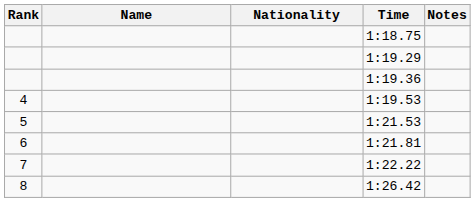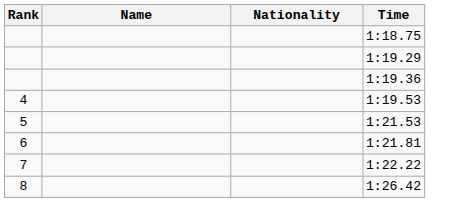 <table class="wikitable sortable" style="text-align:center">
 <tr>
 <th>Rank</th>
 <th style="width:180px">Name</th>
 <th style="width:125px">Nationality</th>
 <th>Time</th>
-<th>Notes</th>
 </tr>
 <tr>
 <td></td>
 <td style="text-align:left;"></td>
 <td style="text-align:left;"></td>
 <td>1:18.75</td>
-<td></td>
 </tr>
 <tr>
 <td></td>
 <td style="text-align:left;"></td>
 <td style="text-align:left;"></td>
 <td>1:19.29</td>
-<td></td>
 </tr>
 <tr>
 <td></td>
 <td style="text-align:left;"></td>
 <td style="text-align:left;"></td>
 <td>1:19.36</td>
-<td></td>
 </tr>
 <tr>
 <td>4</td>
 <td style="text-align:left;"></td>
 <td style="text-align:left;"></td>
 <td>1:19.53</td>
-<td></td>
 </tr>
 <tr>
 <td>5</td>
 <td style="text-align:left;"></td>
 <td style="text-align:left;"></td>
 <td>1:21.53</td>
-<td></td>
 </tr>
 <tr>
 <td>6</td>
 <td style="text-align:left;"></td>
 <td style="text-align:left;"></td>
 <td>1:21.81</td>
-<td></td>
 </tr>
 <tr>
 <td>7</td>
 <td style="text-align:left;"></td>
 <td style="text-align:left;"></td>
 <td>1:22.22</td>
-<td></td>
 </tr>
 <tr>
 <td>8</td>
 <td style="text-align:left;"></td>
 <td style="text-align:left;"></td>
 <td>1:26.42</td>
-<td></td>
 </tr>
 </table>
